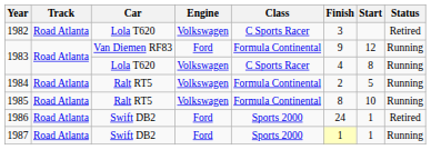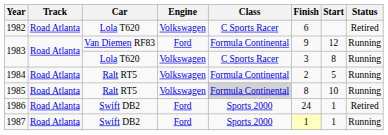 <table class="wikitable" style="text-align:center; font-size:90%">
 <tr>
 <th>Year</th>
 <th>Track</th>
 <th>Car</th>
 <th>Engine</th>
 <th>Class</th>
 <th>Finish</th>
 <th>Start</th>
 <th>Status</th>
 </tr>
 <tr>
 <td>1982</td>
 <td><a href='#'>Road Atlanta</a></td>
 <td><a href='#'>Lola</a> T620</td>
 <td><a href='#'>Volkswagen</a></td>
 <td><a href='#'>C Sports Racer</a></td>
-<td>3</td>
+<td>6</td>
 <td></td>
 <td>Retired</td>
 </tr>
 <tr>
 <td rowspan=2>1983</td>
 <td rowspan=2><a href='#'>Road Atlanta</a></td>
 <td><a href='#'>Van Diemen</a> RF83</td>
 <td><a href='#'>Ford</a></td>
 <td><a href='#'>Formula Continental</a></td>
 <td>9</td>
 <td>12</td>
 <td>Running</td>
 </tr>
 <tr>
 <td><a href='#'>Lola</a> T620</td>
 <td><a href='#'>Volkswagen</a></td>
 <td><a href='#'>C Sports Racer</a></td>
-<td>4</td>
+<td>3</td>
 <td>8</td>
 <td>Running</td>
 </tr>
 <tr>
 <td>1984</td>
 <td><a href='#'>Road Atlanta</a></td>
 <td><a href='#'>Ralt</a> RT5</td>
 <td><a href='#'>Volkswagen</a></td>
 <td><a href='#'>Formula Continental</a></td>
 <td>2</td>
 <td>5</td>
 <td>Running</td>
 </tr>
 <tr>
 <td>1985</td>
 <td><a href='#'>Road Atlanta</a></td>
 <td><a href='#'>Ralt</a> RT5</td>
 <td><a href='#'>Volkswagen</a></td>
-<td><a href='#'>Formula Continental</a></td>
+<td style="background: lightgrey;"><a href='#'>Formula Continental</a></td>
 <td>8</td>
 <td>10</td>
 <td>Running</td>
 </tr>
 <tr>
 <td>1986</td>
 <td><a href='#'>Road Atlanta</a></td>
 <td><a href='#'>Swift</a> DB2</td>
 <td><a href='#'>Ford</a></td>
 <td><a href='#'>Sports 2000</a></td>
 <td>24</td>
 <td>1</td>
 <td>Retired</td>
 </tr>
 <tr>
 <td>1987</td>
 <td><a href='#'>Road Atlanta</a></td>
 <td><a href='#'>Swift</a> DB2</td>
 <td><a href='#'>Ford</a></td>
 <td><a href='#'>Sports 2000</a></td>
 <td style="background:#FFFFBF;">1</td>
 <td>1</td>
 <td>Running</td>
 </tr>
 </table>
